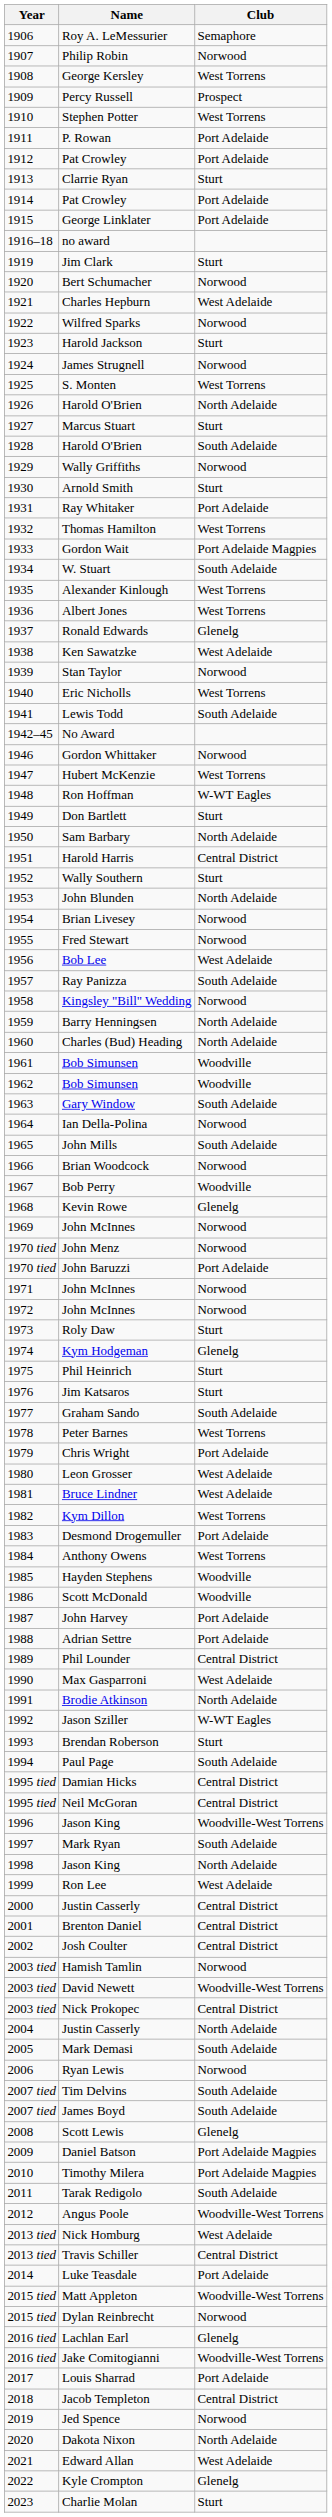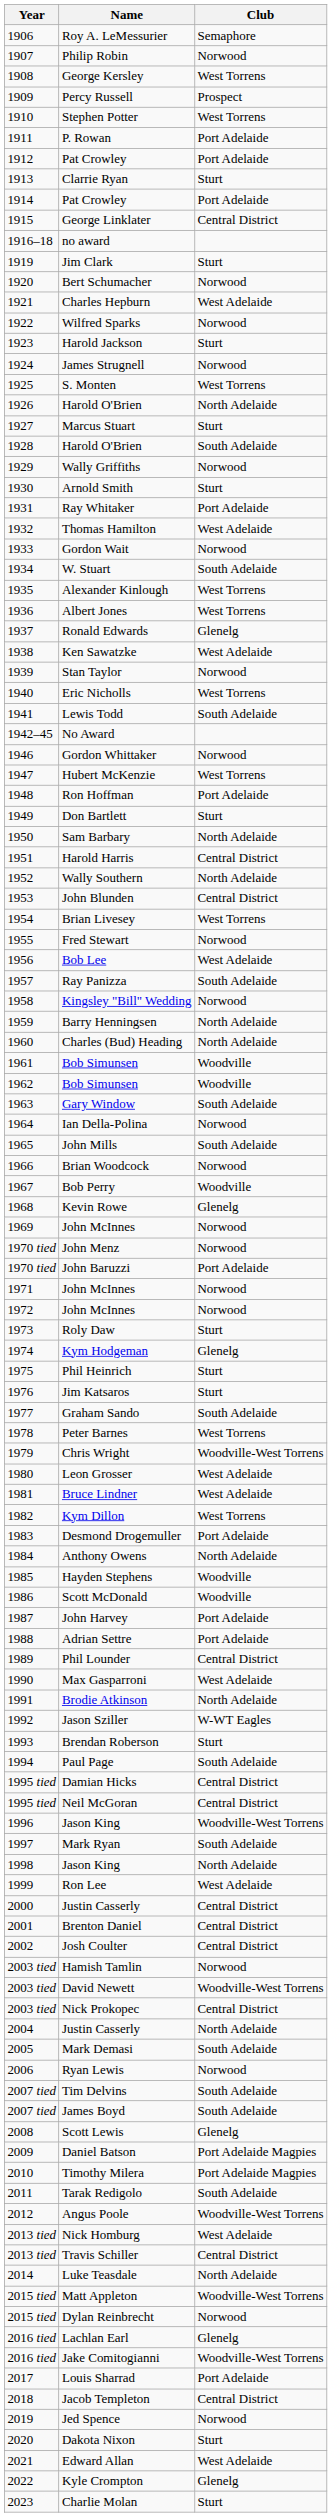 <table class="wikitable">
 <tr>
 <th>Year</th>
 <th>Name</th>
 <th>Club</th>
 </tr>
 <tr>
 <td>1906</td>
 <td>Roy A. LeMessurier</td>
 <td>Semaphore</td>
 </tr>
 <tr>
 <td>1907</td>
 <td>Philip Robin</td>
 <td>Norwood</td>
 </tr>
 <tr>
 <td>1908</td>
 <td>George Kersley</td>
 <td>West Torrens</td>
 </tr>
 <tr>
 <td>1909</td>
 <td>Percy Russell</td>
 <td>Prospect</td>
 </tr>
 <tr>
 <td>1910</td>
 <td>Stephen Potter</td>
 <td>West Torrens</td>
 </tr>
 <tr>
 <td>1911</td>
 <td>P. Rowan</td>
 <td>Port Adelaide</td>
 </tr>
 <tr>
 <td>1912</td>
 <td>Pat Crowley</td>
 <td>Port Adelaide</td>
 </tr>
 <tr>
 <td>1913</td>
 <td>Clarrie Ryan</td>
 <td>Sturt</td>
 </tr>
 <tr>
 <td>1914</td>
 <td>Pat Crowley</td>
 <td>Port Adelaide</td>
 </tr>
 <tr>
 <td>1915</td>
 <td>George Linklater</td>
-<td>Port Adelaide</td>
+<td>Central District</td>
 </tr>
 <tr>
 <td>1916–18</td>
 <td>no award</td>
 <td></td>
 </tr>
 <tr>
 <td>1919</td>
 <td>Jim Clark</td>
 <td>Sturt</td>
 </tr>
 <tr>
 <td>1920</td>
 <td>Bert Schumacher</td>
 <td>Norwood</td>
 </tr>
 <tr>
 <td>1921</td>
 <td>Charles Hepburn</td>
 <td>West Adelaide</td>
 </tr>
 <tr>
 <td>1922</td>
 <td>Wilfred Sparks</td>
 <td>Norwood</td>
 </tr>
 <tr>
 <td>1923</td>
 <td>Harold Jackson</td>
 <td>Sturt</td>
 </tr>
 <tr>
 <td>1924</td>
 <td>James Strugnell</td>
 <td>Norwood</td>
 </tr>
 <tr>
 <td>1925</td>
 <td>S. Monten</td>
 <td>West Torrens</td>
 </tr>
 <tr>
 <td>1926</td>
 <td>Harold O'Brien</td>
 <td>North Adelaide</td>
 </tr>
 <tr>
 <td>1927</td>
 <td>Marcus Stuart</td>
 <td>Sturt</td>
 </tr>
 <tr>
 <td>1928</td>
 <td>Harold O'Brien</td>
 <td>South Adelaide</td>
 </tr>
 <tr>
 <td>1929</td>
 <td>Wally Griffiths</td>
 <td>Norwood</td>
 </tr>
 <tr>
 <td>1930</td>
 <td>Arnold Smith</td>
 <td>Sturt</td>
 </tr>
 <tr>
 <td>1931</td>
 <td>Ray Whitaker</td>
 <td>Port Adelaide</td>
 </tr>
 <tr>
 <td>1932</td>
 <td>Thomas Hamilton</td>
-<td>West Torrens</td>
+<td>West Adelaide</td>
 </tr>
 <tr>
 <td>1933</td>
 <td>Gordon Wait</td>
-<td>Port Adelaide Magpies</td>
+<td>Norwood</td>
 </tr>
 <tr>
 <td>1934</td>
 <td>W. Stuart</td>
 <td>South Adelaide</td>
 </tr>
 <tr>
 <td>1935</td>
 <td>Alexander Kinlough</td>
 <td>West Torrens</td>
 </tr>
 <tr>
 <td>1936</td>
 <td>Albert Jones</td>
 <td>West Torrens</td>
 </tr>
 <tr>
 <td>1937</td>
 <td>Ronald Edwards</td>
 <td>Glenelg</td>
 </tr>
 <tr>
 <td>1938</td>
 <td>Ken Sawatzke</td>
 <td>West Adelaide</td>
 </tr>
 <tr>
 <td>1939</td>
 <td>Stan Taylor</td>
 <td>Norwood</td>
 </tr>
 <tr>
 <td>1940</td>
 <td>Eric Nicholls</td>
 <td>West Torrens</td>
 </tr>
 <tr>
 <td>1941</td>
 <td>Lewis Todd</td>
 <td>South Adelaide</td>
 </tr>
 <tr>
 <td>1942–45</td>
 <td>No Award</td>
 <td></td>
 </tr>
 <tr>
 <td>1946</td>
 <td>Gordon Whittaker</td>
 <td>Norwood</td>
 </tr>
 <tr>
 <td>1947</td>
 <td>Hubert McKenzie</td>
 <td>West Torrens</td>
 </tr>
 <tr>
 <td>1948</td>
 <td>Ron Hoffman</td>
-<td>W-WT Eagles</td>
+<td>Port Adelaide</td>
 </tr>
 <tr>
 <td>1949</td>
 <td>Don Bartlett</td>
 <td>Sturt</td>
 </tr>
 <tr>
 <td>1950</td>
 <td>Sam Barbary</td>
 <td>North Adelaide</td>
 </tr>
 <tr>
 <td>1951</td>
 <td>Harold Harris</td>
 <td>Central District</td>
 </tr>
 <tr>
 <td>1952</td>
 <td>Wally Southern</td>
-<td>Sturt</td>
+<td>North Adelaide</td>
 </tr>
 <tr>
 <td>1953</td>
 <td>John Blunden</td>
-<td>North Adelaide</td>
+<td>Central District</td>
 </tr>
 <tr>
 <td>1954</td>
 <td>Brian Livesey</td>
-<td>Norwood</td>
+<td>West Torrens</td>
 </tr>
 <tr>
 <td>1955</td>
 <td>Fred Stewart</td>
 <td>Norwood</td>
 </tr>
 <tr>
 <td>1956</td>
 <td><a href='#'>Bob Lee</a></td>
 <td>West Adelaide</td>
 </tr>
 <tr>
 <td>1957</td>
 <td>Ray Panizza</td>
 <td>South Adelaide</td>
 </tr>
 <tr>
 <td>1958</td>
 <td><a href='#'>Kingsley "Bill" Wedding</a></td>
 <td>Norwood</td>
 </tr>
 <tr>
 <td>1959</td>
 <td>Barry Henningsen</td>
 <td>North Adelaide</td>
 </tr>
 <tr>
 <td>1960</td>
 <td>Charles (Bud) Heading</td>
 <td>North Adelaide</td>
 </tr>
 <tr>
 <td>1961</td>
 <td><a href='#'>Bob Simunsen</a></td>
 <td>Woodville</td>
 </tr>
 <tr>
 <td>1962</td>
 <td><a href='#'>Bob Simunsen</a></td>
 <td>Woodville</td>
 </tr>
 <tr>
 <td>1963</td>
 <td><a href='#'>Gary Window</a></td>
 <td>South Adelaide</td>
 </tr>
 <tr>
 <td>1964</td>
 <td>Ian Della-Polina</td>
 <td>Norwood</td>
 </tr>
 <tr>
 <td>1965</td>
 <td>John Mills</td>
 <td>South Adelaide</td>
 </tr>
 <tr>
 <td>1966</td>
 <td>Brian Woodcock</td>
 <td>Norwood</td>
 </tr>
 <tr>
 <td>1967</td>
 <td>Bob Perry</td>
 <td>Woodville</td>
 </tr>
 <tr>
 <td>1968</td>
 <td>Kevin Rowe</td>
 <td>Glenelg</td>
 </tr>
 <tr>
 <td>1969</td>
 <td>John McInnes</td>
 <td>Norwood</td>
 </tr>
 <tr>
 <td>1970 <em>tied</em></td>
 <td>John Menz</td>
 <td>Norwood</td>
 </tr>
 <tr>
 <td>1970 <em>tied</em></td>
 <td>John Baruzzi</td>
 <td>Port Adelaide</td>
 </tr>
 <tr>
 <td>1971</td>
 <td>John McInnes</td>
 <td>Norwood</td>
 </tr>
 <tr>
 <td>1972</td>
 <td>John McInnes</td>
 <td>Norwood</td>
 </tr>
 <tr>
 <td>1973</td>
 <td>Roly Daw</td>
 <td>Sturt</td>
 </tr>
 <tr>
 <td>1974</td>
 <td><a href='#'>Kym Hodgeman</a></td>
 <td>Glenelg</td>
 </tr>
 <tr>
 <td>1975</td>
 <td>Phil Heinrich</td>
 <td>Sturt</td>
 </tr>
 <tr>
 <td>1976</td>
 <td>Jim Katsaros</td>
 <td>Sturt</td>
 </tr>
 <tr>
 <td>1977</td>
 <td>Graham Sando</td>
 <td>South Adelaide</td>
 </tr>
 <tr>
 <td>1978</td>
 <td>Peter Barnes</td>
 <td>West Torrens</td>
 </tr>
 <tr>
 <td>1979</td>
 <td>Chris Wright</td>
-<td>Port Adelaide</td>
+<td>Woodville-West Torrens</td>
 </tr>
 <tr>
 <td>1980</td>
 <td>Leon Grosser</td>
 <td>West Adelaide</td>
 </tr>
 <tr>
 <td>1981</td>
 <td><a href='#'>Bruce Lindner</a></td>
 <td>West Adelaide</td>
 </tr>
 <tr>
 <td>1982</td>
 <td><a href='#'>Kym Dillon</a></td>
 <td>West Torrens</td>
 </tr>
 <tr>
 <td>1983</td>
 <td>Desmond Drogemuller</td>
 <td>Port Adelaide</td>
 </tr>
 <tr>
 <td>1984</td>
 <td>Anthony Owens</td>
-<td>West Torrens</td>
+<td>North Adelaide</td>
 </tr>
 <tr>
 <td>1985</td>
 <td>Hayden Stephens</td>
 <td>Woodville</td>
 </tr>
 <tr>
 <td>1986</td>
 <td>Scott McDonald</td>
 <td>Woodville</td>
 </tr>
 <tr>
 <td>1987</td>
 <td>John Harvey</td>
 <td>Port Adelaide</td>
 </tr>
 <tr>
 <td>1988</td>
 <td>Adrian Settre</td>
 <td>Port Adelaide</td>
 </tr>
 <tr>
 <td>1989</td>
 <td>Phil Lounder</td>
 <td>Central District</td>
 </tr>
 <tr>
 <td>1990</td>
 <td>Max Gasparroni</td>
 <td>West Adelaide</td>
 </tr>
 <tr>
 <td>1991</td>
 <td><a href='#'>Brodie Atkinson</a></td>
 <td>North Adelaide</td>
 </tr>
 <tr>
 <td>1992</td>
 <td>Jason Sziller</td>
 <td>W-WT Eagles</td>
 </tr>
 <tr>
 <td>1993</td>
 <td>Brendan Roberson</td>
 <td>Sturt</td>
 </tr>
 <tr>
 <td>1994</td>
 <td>Paul Page</td>
 <td>South Adelaide</td>
 </tr>
 <tr>
 <td>1995 <em>tied</em></td>
 <td>Damian Hicks</td>
 <td>Central District</td>
 </tr>
 <tr>
 <td>1995 <em>tied</em></td>
 <td>Neil McGoran</td>
 <td>Central District</td>
 </tr>
 <tr>
 <td>1996</td>
 <td>Jason King</td>
 <td>Woodville-West Torrens</td>
 </tr>
 <tr>
 <td>1997</td>
 <td>Mark Ryan</td>
 <td>South Adelaide</td>
 </tr>
 <tr>
 <td>1998</td>
 <td>Jason King</td>
 <td>North Adelaide</td>
 </tr>
 <tr>
 <td>1999</td>
 <td>Ron Lee</td>
 <td>West Adelaide</td>
 </tr>
 <tr>
 <td>2000</td>
 <td>Justin Casserly</td>
 <td>Central District</td>
 </tr>
 <tr>
 <td>2001</td>
 <td>Brenton Daniel</td>
 <td>Central District</td>
 </tr>
 <tr>
 <td>2002</td>
 <td>Josh Coulter</td>
 <td>Central District</td>
 </tr>
 <tr>
 <td>2003 <em>tied</em></td>
 <td>Hamish Tamlin</td>
 <td>Norwood</td>
 </tr>
 <tr>
 <td>2003 <em>tied</em></td>
 <td>David Newett</td>
 <td>Woodville-West Torrens</td>
 </tr>
 <tr>
 <td>2003 <em>tied</em></td>
 <td>Nick Prokopec</td>
 <td>Central District</td>
 </tr>
 <tr>
 <td>2004</td>
 <td>Justin Casserly</td>
 <td>North Adelaide</td>
 </tr>
 <tr>
 <td>2005</td>
 <td>Mark Demasi</td>
 <td>South Adelaide</td>
 </tr>
 <tr>
 <td>2006</td>
 <td>Ryan Lewis</td>
 <td>Norwood</td>
 </tr>
 <tr>
 <td>2007 <em>tied</em></td>
 <td>Tim Delvins</td>
 <td>South Adelaide</td>
 </tr>
 <tr>
 <td>2007 <em>tied</em></td>
 <td>James Boyd</td>
 <td>South Adelaide</td>
 </tr>
 <tr>
 <td>2008</td>
 <td>Scott Lewis</td>
 <td>Glenelg</td>
 </tr>
 <tr>
 <td>2009</td>
 <td>Daniel Batson</td>
 <td>Port Adelaide Magpies</td>
 </tr>
 <tr>
 <td>2010</td>
 <td>Timothy Milera</td>
 <td>Port Adelaide Magpies</td>
 </tr>
 <tr>
 <td>2011</td>
 <td>Tarak Redigolo</td>
 <td>South Adelaide</td>
 </tr>
 <tr>
 <td>2012</td>
 <td>Angus Poole</td>
 <td>Woodville-West Torrens</td>
 </tr>
 <tr>
 <td>2013 <em>tied</em></td>
 <td>Nick Homburg</td>
 <td>West Adelaide</td>
 </tr>
 <tr>
 <td>2013 <em>tied</em></td>
 <td>Travis Schiller</td>
 <td>Central District</td>
 </tr>
 <tr>
 <td>2014</td>
 <td>Luke Teasdale</td>
-<td>Port Adelaide</td>
+<td>North Adelaide</td>
 </tr>
 <tr>
 <td>2015 <em>tied</em></td>
 <td>Matt Appleton</td>
 <td>Woodville-West Torrens</td>
 </tr>
 <tr>
 <td>2015 <em>tied</em></td>
 <td>Dylan Reinbrecht</td>
 <td>Norwood</td>
 </tr>
 <tr>
 <td>2016 <em>tied</em></td>
 <td>Lachlan Earl</td>
 <td>Glenelg</td>
 </tr>
 <tr>
 <td>2016 <em>tied</em></td>
 <td>Jake Comitogianni</td>
 <td>Woodville-West Torrens</td>
 </tr>
 <tr>
 <td>2017</td>
 <td>Louis Sharrad</td>
 <td>Port Adelaide</td>
 </tr>
 <tr>
 <td>2018</td>
 <td>Jacob Templeton</td>
 <td>Central District</td>
 </tr>
 <tr>
 <td>2019</td>
 <td>Jed Spence</td>
 <td>Norwood</td>
 </tr>
 <tr>
 <td>2020</td>
 <td>Dakota Nixon</td>
-<td>North Adelaide</td>
+<td>Sturt</td>
 </tr>
 <tr>
 <td>2021</td>
 <td>Edward Allan</td>
 <td>West Adelaide</td>
 </tr>
 <tr>
 <td>2022</td>
 <td>Kyle Crompton</td>
 <td>Glenelg</td>
 </tr>
 <tr>
 <td>2023</td>
 <td>Charlie Molan</td>
 <td>Sturt</td>
 </tr>
 </table>
